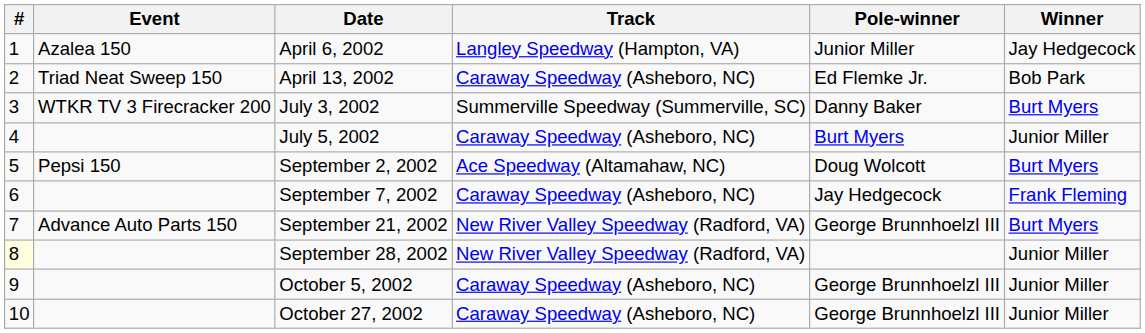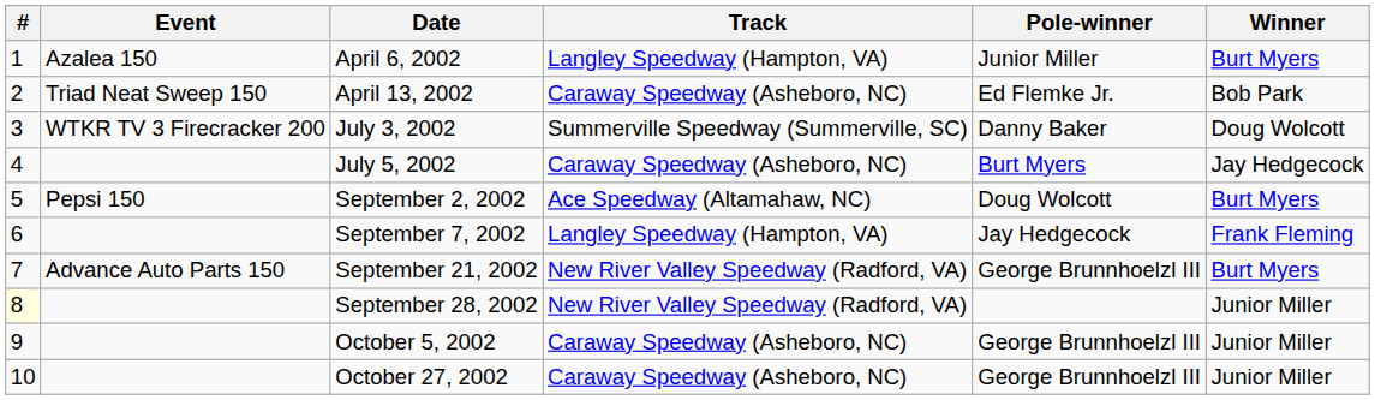 <table class="wikitable">
 <tr>
 <th>#</th>
 <th>Event</th>
 <th>Date</th>
 <th>Track</th>
 <th>Pole-winner</th>
 <th>Winner</th>
 </tr>
 <tr>
 <td>1</td>
 <td>Azalea 150</td>
 <td>April 6, 2002</td>
 <td><a href='#'>Langley Speedway</a> (Hampton, VA)</td>
 <td>Junior Miller</td>
-<td>Jay Hedgecock</td>
+<td><a href='#'>Burt Myers</a></td>
 </tr>
 <tr>
 <td>2</td>
 <td>Triad Neat Sweep 150</td>
 <td>April 13, 2002</td>
 <td><a href='#'>Caraway Speedway</a> (Asheboro, NC)</td>
 <td>Ed Flemke Jr.</td>
 <td>Bob Park</td>
 </tr>
 <tr>
 <td>3</td>
 <td>WTKR TV 3 Firecracker 200</td>
 <td>July 3, 2002</td>
 <td>Summerville Speedway (Summerville, SC)</td>
 <td>Danny Baker</td>
-<td><a href='#'>Burt Myers</a></td>
+<td>Doug Wolcott</td>
 </tr>
 <tr>
 <td>4</td>
 <td></td>
 <td>July 5, 2002</td>
 <td><a href='#'>Caraway Speedway</a> (Asheboro, NC)</td>
 <td><a href='#'>Burt Myers</a></td>
-<td>Junior Miller</td>
+<td>Jay Hedgecock</td>
 </tr>
 <tr>
 <td>5</td>
 <td>Pepsi 150</td>
 <td>September 2, 2002</td>
 <td><a href='#'>Ace Speedway</a> (Altamahaw, NC)</td>
 <td>Doug Wolcott</td>
 <td><a href='#'>Burt Myers</a></td>
 </tr>
 <tr>
 <td>6</td>
 <td></td>
 <td>September 7, 2002</td>
-<td><a href='#'>Caraway Speedway</a> (Asheboro, NC)</td>
+<td><a href='#'>Langley Speedway</a> (Hampton, VA)</td>
 <td>Jay Hedgecock</td>
 <td><a href='#'>Frank Fleming</a></td>
 </tr>
 <tr>
 <td>7</td>
 <td>Advance Auto Parts 150</td>
 <td>September 21, 2002</td>
 <td><a href='#'>New River Valley Speedway</a> (Radford, VA)</td>
 <td>George Brunnhoelzl III</td>
 <td><a href='#'>Burt Myers</a></td>
 </tr>
 <tr>
 <td style="background: lightyellow;">8</td>
 <td></td>
 <td>September 28, 2002</td>
 <td><a href='#'>New River Valley Speedway</a> (Radford, VA)</td>
 <td></td>
 <td>Junior Miller</td>
 </tr>
 <tr>
 <td>9</td>
 <td></td>
 <td>October 5, 2002</td>
 <td><a href='#'>Caraway Speedway</a> (Asheboro, NC)</td>
 <td>George Brunnhoelzl III</td>
 <td>Junior Miller</td>
 </tr>
 <tr>
 <td>10</td>
 <td></td>
 <td>October 27, 2002</td>
 <td><a href='#'>Caraway Speedway</a> (Asheboro, NC)</td>
 <td>George Brunnhoelzl III</td>
 <td>Junior Miller</td>
 </tr>
 </table>
